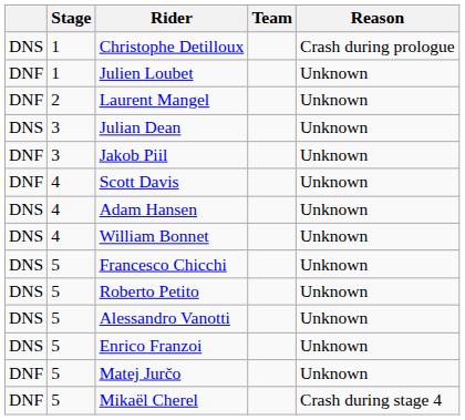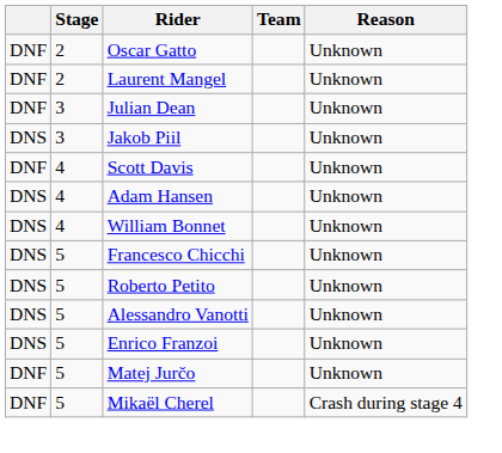 <table class="wikitable">
 <tr>
 <th></th>
 <th>Stage</th>
 <th>Rider</th>
 <th>Team</th>
 <th>Reason</th>
 </tr>
 <tr>
-<td>DNS</td>
-<td>1</td>
-<td> <a href='#'>Christophe Detilloux</a></td>
-<td></td>
-<td>Crash during prologue</td>
-</tr>
-<tr>
 <td>DNF</td>
-<td>1</td>
-<td> <a href='#'>Julien Loubet</a></td>
+<td>2</td>
+<td> <a href='#'>Oscar Gatto</a></td>
 <td></td>
 <td>Unknown</td>
 </tr>
 <tr>
 <td>DNF</td>
 <td>2</td>
 <td> <a href='#'>Laurent Mangel</a></td>
 <td></td>
 <td>Unknown</td>
 </tr>
 <tr>
-<td>DNS</td>
+<td>DNF</td>
 <td>3</td>
 <td> <a href='#'>Julian Dean</a></td>
 <td></td>
 <td>Unknown</td>
 </tr>
 <tr>
-<td>DNF</td>
+<td>DNS</td>
 <td>3</td>
 <td> <a href='#'>Jakob Piil</a></td>
 <td></td>
 <td>Unknown</td>
 </tr>
 <tr>
 <td>DNF</td>
 <td>4</td>
 <td> <a href='#'>Scott Davis</a></td>
 <td></td>
 <td>Unknown</td>
 </tr>
 <tr>
 <td>DNS</td>
 <td>4</td>
 <td> <a href='#'>Adam Hansen</a></td>
 <td></td>
 <td>Unknown</td>
 </tr>
 <tr>
 <td>DNS</td>
 <td>4</td>
 <td> <a href='#'>William Bonnet</a></td>
 <td></td>
 <td>Unknown</td>
 </tr>
 <tr>
 <td>DNS</td>
 <td>5</td>
 <td> <a href='#'>Francesco Chicchi</a></td>
 <td></td>
 <td>Unknown</td>
 </tr>
 <tr>
 <td>DNS</td>
 <td>5</td>
 <td> <a href='#'>Roberto Petito</a></td>
 <td></td>
 <td>Unknown</td>
 </tr>
 <tr>
 <td>DNS</td>
 <td>5</td>
 <td> <a href='#'>Alessandro Vanotti</a></td>
 <td></td>
 <td>Unknown</td>
 </tr>
 <tr>
 <td>DNS</td>
 <td>5</td>
 <td> <a href='#'>Enrico Franzoi</a></td>
 <td></td>
 <td>Unknown</td>
 </tr>
 <tr>
 <td>DNF</td>
 <td>5</td>
 <td> <a href='#'>Matej Jurčo</a></td>
 <td></td>
 <td>Unknown</td>
 </tr>
 <tr>
 <td>DNF</td>
 <td>5</td>
 <td> <a href='#'>Mikaël Cherel</a></td>
 <td></td>
 <td>Crash during stage 4</td>
 </tr>
 </table>
